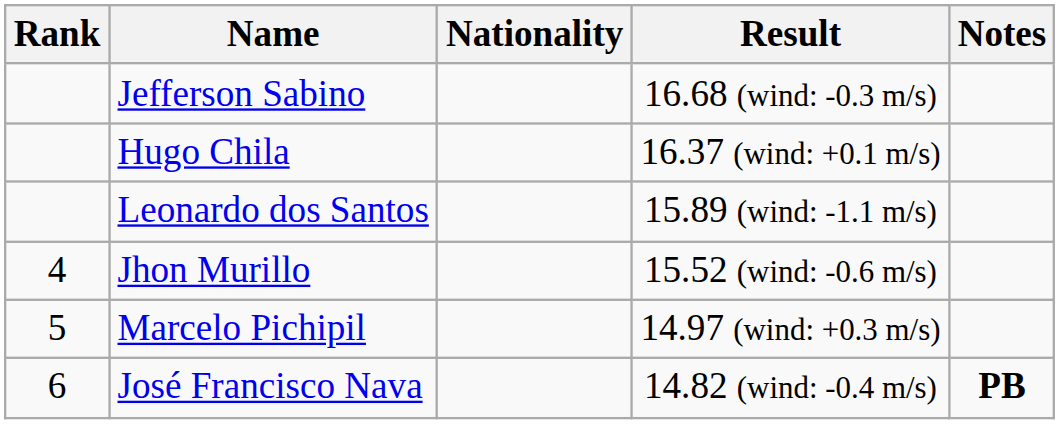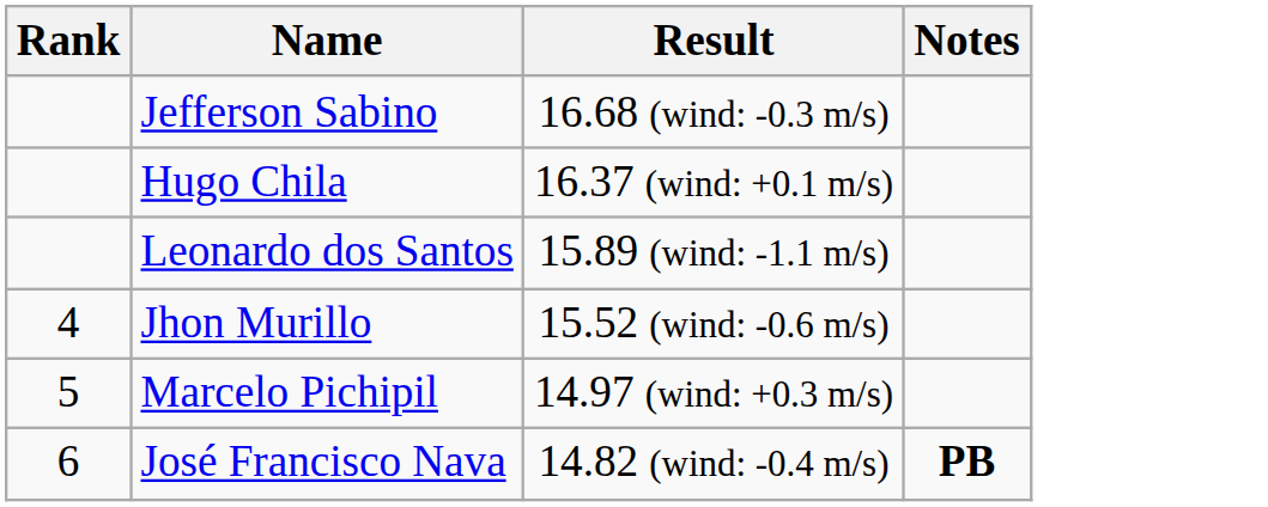 <table class="wikitable sortable" style="text-align:center">
 <tr>
 <th>Rank</th>
 <th>Name</th>
-<th>Nationality</th>
 <th>Result</th>
 <th>Notes</th>
 </tr>
 <tr>
 <td></td>
 <td align=left><a href='#'>Jefferson Sabino</a></td>
-<td align=left></td>
 <td>16.68 <small>(wind: -0.3 m/s)</small></td>
 <td></td>
 </tr>
 <tr>
 <td></td>
 <td align=left><a href='#'>Hugo Chila</a></td>
-<td align=left></td>
 <td>16.37 <small>(wind: +0.1 m/s)</small></td>
 <td></td>
 </tr>
 <tr>
 <td></td>
 <td align=left><a href='#'>Leonardo dos Santos</a></td>
-<td align=left></td>
 <td>15.89 <small>(wind: -1.1 m/s)</small></td>
 <td></td>
 </tr>
 <tr>
 <td>4</td>
 <td align=left><a href='#'>Jhon Murillo</a></td>
-<td align=left></td>
 <td>15.52 <small>(wind: -0.6 m/s)</small></td>
 <td></td>
 </tr>
 <tr>
 <td>5</td>
 <td align=left><a href='#'>Marcelo Pichipil</a></td>
-<td align=left></td>
 <td>14.97 <small>(wind: +0.3 m/s)</small></td>
 <td></td>
 </tr>
 <tr>
 <td>6</td>
 <td align=left><a href='#'>José Francisco Nava</a></td>
-<td align=left></td>
 <td>14.82 <small>(wind: -0.4 m/s)</small></td>
 <td><strong>PB</strong></td>
 </tr>
 </table>
